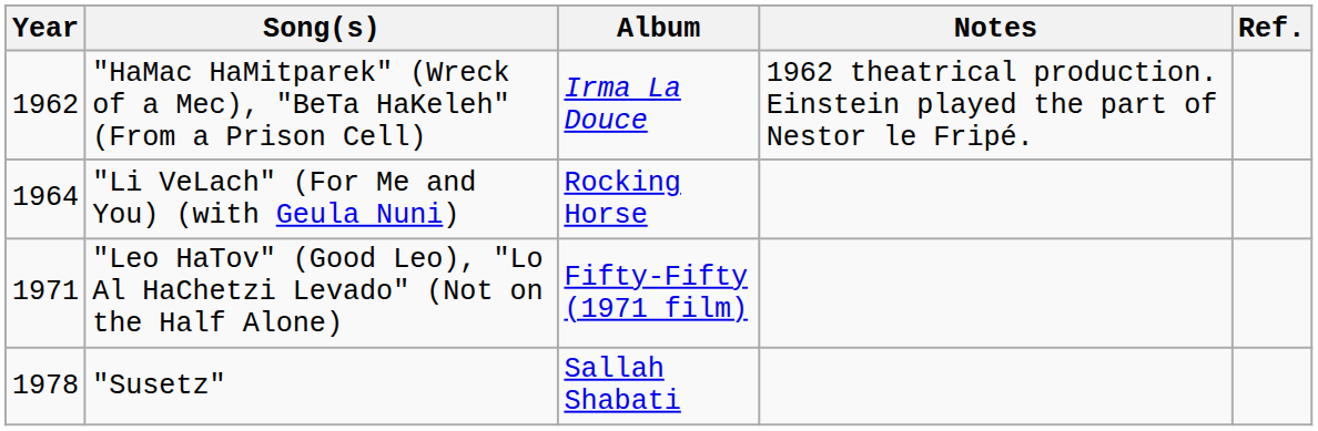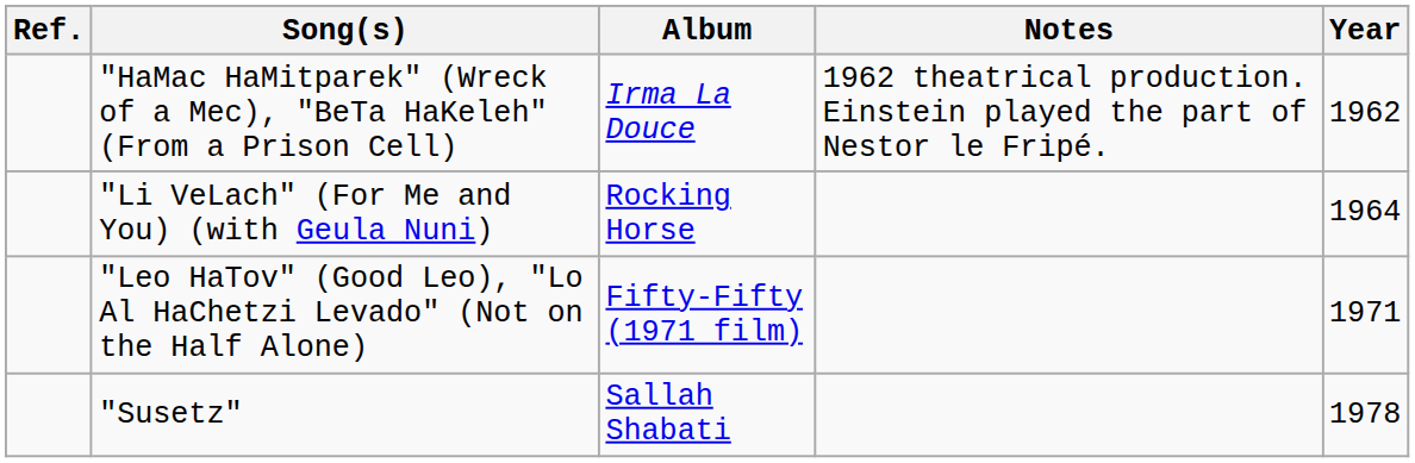 <table class="wikitable">
 <tr>
-<th style="width:1em;">Year</th>
+<th>Ref.</th>
 <th>Song(s)</th>
 <th>Album</th>
 <th>Notes</th>
-<th>Ref.</th>
+<th style="width:1em;">Year</th>
 </tr>
 <tr>
-<td>1962</td>
+<td style="text-align:center;"></td>
 <td>"HaMac HaMitparek" (Wreck of a Mec), "BeTa HaKeleh" (From a Prison Cell)</td>
 <td><em><a href='#'>Irma La Douce</a></em></td>
 <td>1962 theatrical production. Einstein played the part of Nestor le Fripé.</td>
-<td style="text-align:center;"></td>
+<td>1962</td>
 </tr>
 <tr>
-<td>1964</td>
+<td style="text-align:center;"></td>
 <td>"Li VeLach" (For Me and You) (with <a href='#'>Geula Nuni</a>)</td>
 <td><a href='#'>Rocking Horse</a></td>
 <td></td>
-<td style="text-align:center;"></td>
+<td>1964</td>
 </tr>
 <tr>
-<td>1971</td>
+<td style="text-align:center;"></td>
 <td>"Leo HaTov" (Good Leo), "Lo Al HaChetzi Levado" (Not on the Half Alone)</td>
 <td><a href='#'>Fifty-Fifty (1971 film)</a></td>
 <td></td>
-<td style="text-align:center;"></td>
+<td>1971</td>
 </tr>
 <tr>
-<td>1978</td>
+<td style="text-align:center;"></td>
 <td>"Susetz"</td>
 <td><a href='#'>Sallah Shabati</a></td>
 <td></td>
-<td style="text-align:center;"></td>
+<td>1978</td>
 </tr>
 </table>
